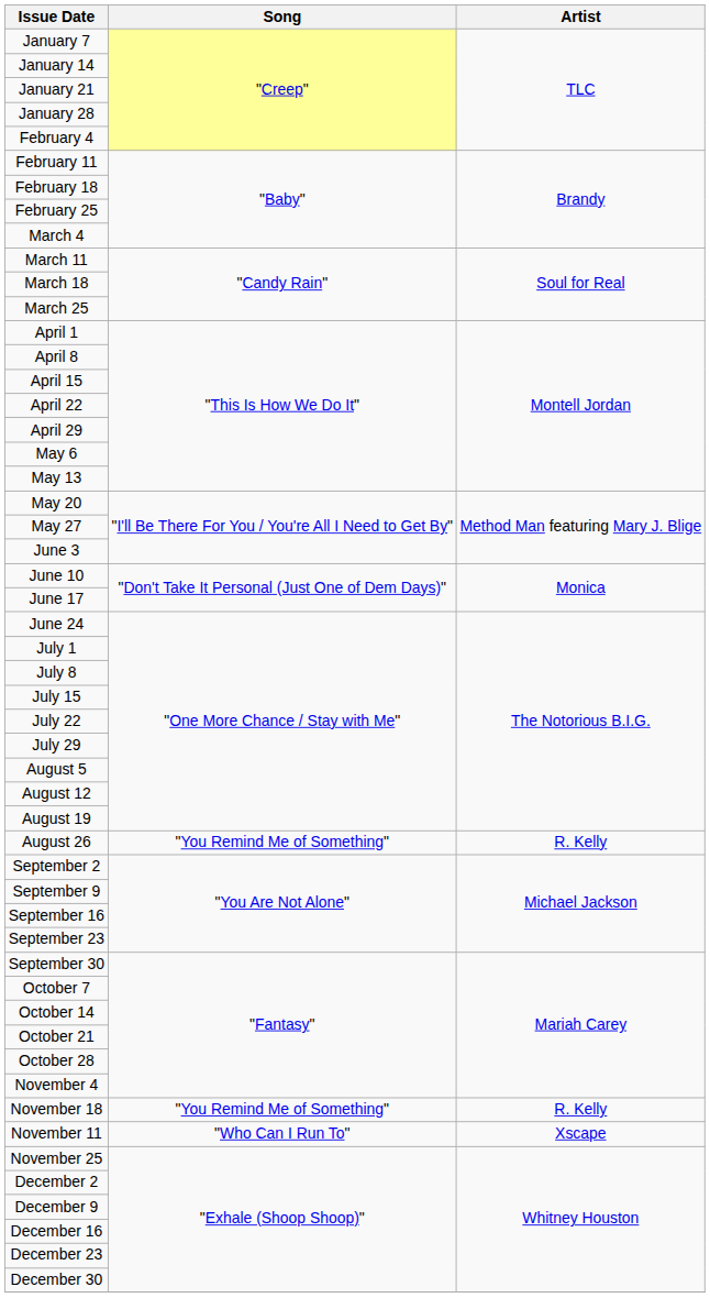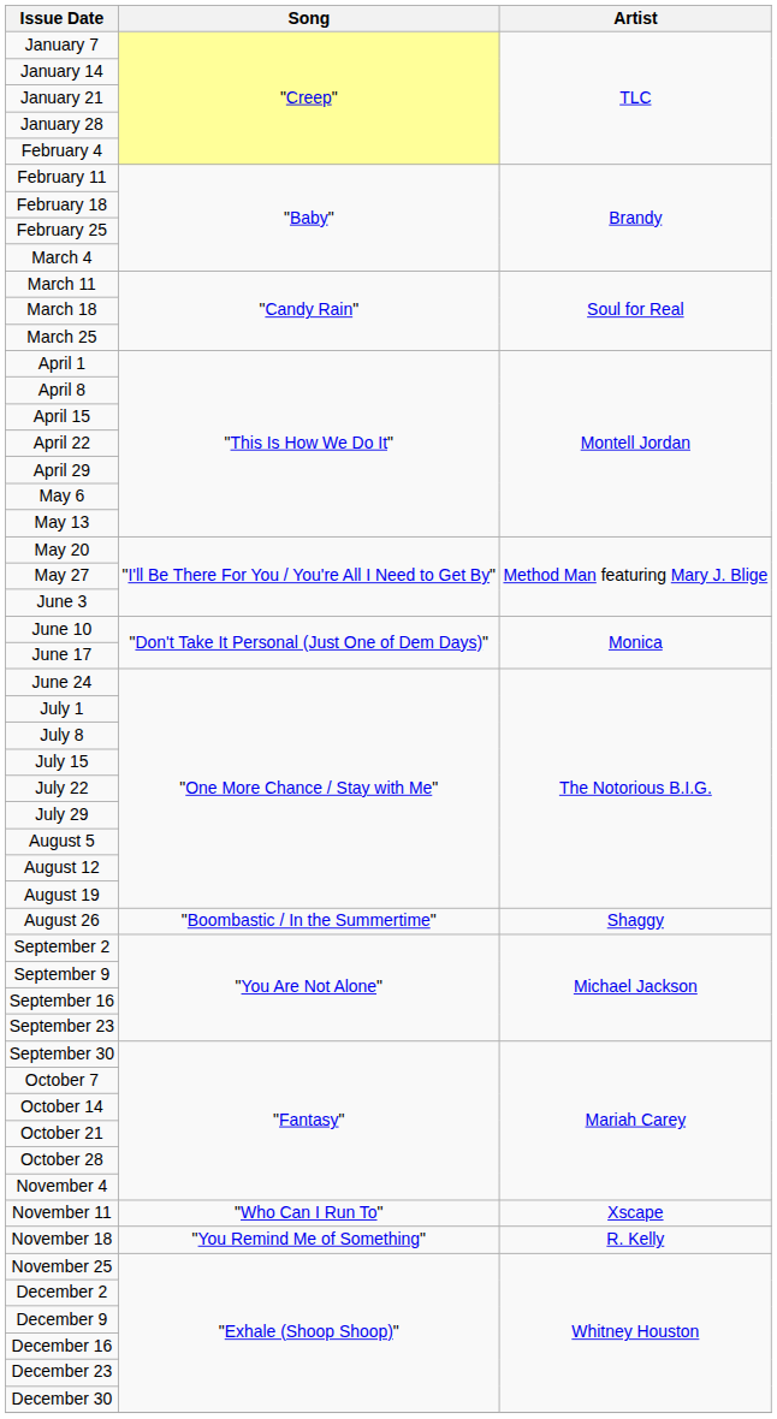 <table class="wikitable plainrowheaders" style="text-align: center">
 <tr>
 <th>Issue Date</th>
 <th>Song</th>
 <th>Artist</th>
 </tr>
 <tr>
 <td>January 7</td>
 <td bgcolor=#FFFF99 rowspan="5">"<a href='#'>Creep</a>" </td>
 <td rowspan="5"><a href='#'>TLC</a></td>
 </tr>
 <tr>
 <td>January 14</td>
 </tr>
 <tr>
 <td>January 21</td>
 </tr>
 <tr>
 <td>January 28</td>
 </tr>
 <tr>
 <td>February 4</td>
 </tr>
 <tr>
 <td>February 11</td>
 <td rowspan="4">"<a href='#'>Baby</a>"</td>
 <td rowspan="4"><a href='#'>Brandy</a></td>
 </tr>
 <tr>
 <td>February 18</td>
 </tr>
 <tr>
 <td>February 25</td>
 </tr>
 <tr>
 <td>March 4</td>
 </tr>
 <tr>
 <td>March 11</td>
 <td rowspan="3">"<a href='#'>Candy Rain</a>"</td>
 <td rowspan="3"><a href='#'>Soul for Real</a></td>
 </tr>
 <tr>
 <td>March 18</td>
 </tr>
 <tr>
 <td>March 25</td>
 </tr>
 <tr>
 <td>April 1</td>
 <td rowspan="7">"<a href='#'>This Is How We Do It</a>"</td>
 <td rowspan="7"><a href='#'>Montell Jordan</a></td>
 </tr>
 <tr>
 <td>April 8</td>
 </tr>
 <tr>
 <td>April 15</td>
 </tr>
 <tr>
 <td>April 22</td>
 </tr>
 <tr>
 <td>April 29</td>
 </tr>
 <tr>
 <td>May 6</td>
 </tr>
 <tr>
 <td>May 13</td>
 </tr>
 <tr>
 <td>May 20</td>
 <td rowspan="3">"<a href='#'>I'll Be There For You / You're All I Need to Get By</a>"</td>
 <td rowspan="3"><a href='#'>Method Man</a> featuring <a href='#'>Mary J. Blige</a></td>
 </tr>
 <tr>
 <td>May 27</td>
 </tr>
 <tr>
 <td>June 3</td>
 </tr>
 <tr>
 <td>June 10</td>
 <td rowspan="2">"<a href='#'>Don't Take It Personal (Just One of Dem Days)</a>"</td>
 <td rowspan="2"><a href='#'>Monica</a></td>
 </tr>
 <tr>
 <td>June 17</td>
 </tr>
 <tr>
 <td>June 24</td>
 <td rowspan="9">"<a href='#'>One More Chance / Stay with Me</a>"</td>
 <td rowspan="9"><a href='#'>The Notorious B.I.G.</a></td>
 </tr>
 <tr>
 <td>July 1</td>
 </tr>
 <tr>
 <td>July 8</td>
 </tr>
 <tr>
 <td>July 15</td>
 </tr>
 <tr>
 <td>July 22</td>
 </tr>
 <tr>
 <td>July 29</td>
 </tr>
 <tr>
 <td>August 5</td>
 </tr>
 <tr>
 <td>August 12</td>
 </tr>
 <tr>
 <td>August 19</td>
 </tr>
 <tr>
 <td>August 26</td>
-<td>"<a href='#'>You Remind Me of Something</a>"</td>
-<td><a href='#'>R. Kelly</a></td>
+<td>"<a href='#'>Boombastic / In the Summertime</a>"</td>
+<td><a href='#'>Shaggy</a></td>
 </tr>
 <tr>
 <td>September 2</td>
 <td rowspan="4">"<a href='#'>You Are Not Alone</a>"</td>
 <td rowspan="4"><a href='#'>Michael Jackson</a></td>
 </tr>
 <tr>
 <td>September 9</td>
 </tr>
 <tr>
 <td>September 16</td>
 </tr>
 <tr>
 <td>September 23</td>
 </tr>
 <tr>
 <td>September 30</td>
 <td rowspan="6">"<a href='#'>Fantasy</a>"</td>
 <td rowspan="6"><a href='#'>Mariah Carey</a></td>
 </tr>
 <tr>
 <td>October 7</td>
 </tr>
 <tr>
 <td>October 14</td>
 </tr>
 <tr>
 <td>October 21</td>
 </tr>
 <tr>
 <td>October 28</td>
 </tr>
 <tr>
 <td>November 4</td>
 </tr>
 <tr>
+<td>November 11</td>
+<td>"<a href='#'>Who Can I Run To</a>"</td>
+<td><a href='#'>Xscape</a></td>
+</tr>
+<tr>
 <td>November 18</td>
 <td>"<a href='#'>You Remind Me of Something</a>"</td>
 <td><a href='#'>R. Kelly</a></td>
-</tr>
-<tr>
-<td>November 11</td>
-<td>"<a href='#'>Who Can I Run To</a>"</td>
-<td><a href='#'>Xscape</a></td>
 </tr>
 <tr>
 <td>November 25</td>
 <td rowspan="6">"<a href='#'>Exhale (Shoop Shoop)</a>"</td>
 <td rowspan="6"><a href='#'>Whitney Houston</a></td>
 </tr>
 <tr>
 <td>December 2</td>
 </tr>
 <tr>
 <td>December 9</td>
 </tr>
 <tr>
 <td>December 16</td>
 </tr>
 <tr>
 <td>December 23</td>
 </tr>
 <tr>
 <td>December 30</td>
 </tr>
 <tr>
 </tr>
 </table>
